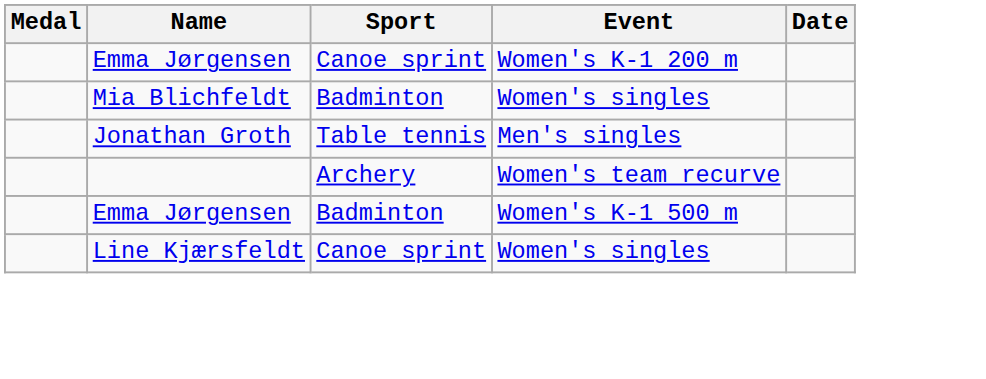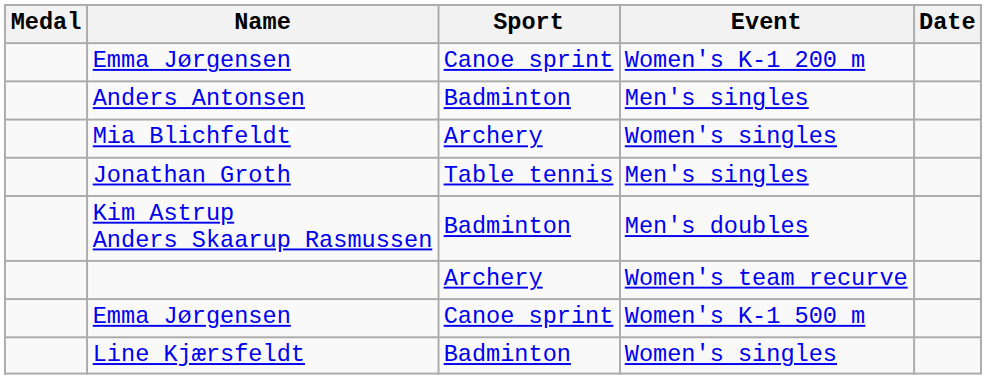 <table class="wikitable sortable" style="font-size: 95%">
 <tr>
 <th>Medal</th>
 <th>Name</th>
 <th>Sport</th>
 <th>Event</th>
 <th>Date</th>
 </tr>
 <tr>
 <td></td>
 <td><a href='#'>Emma Jørgensen</a></td>
 <td><a href='#'>Canoe sprint</a></td>
 <td><a href='#'>Women's K-1 200 m</a></td>
 <td></td>
 </tr>
 <tr>
 <td></td>
+<td><a href='#'>Anders Antonsen</a></td>
+<td><a href='#'>Badminton</a></td>
+<td><a href='#'>Men's singles</a></td>
+<td></td>
+</tr>
+<tr>
+<td></td>
 <td><a href='#'>Mia Blichfeldt</a></td>
-<td><a href='#'>Badminton</a></td>
+<td><a href='#'>Archery</a></td>
 <td><a href='#'>Women's singles</a></td>
 <td></td>
 </tr>
 <tr>
 <td></td>
 <td><a href='#'>Jonathan Groth</a></td>
 <td><a href='#'>Table tennis</a></td>
 <td><a href='#'>Men's singles</a></td>
 <td></td>
 </tr>
 <tr>
 <td></td>
+<td><a href='#'>Kim Astrup</a><br><a href='#'>Anders Skaarup Rasmussen</a></td>
+<td><a href='#'>Badminton</a></td>
+<td><a href='#'>Men's doubles</a></td>
+<td></td>
+</tr>
+<tr>
+<td></td>
 <td></td>
 <td><a href='#'>Archery</a></td>
 <td><a href='#'>Women's team recurve</a></td>
 <td></td>
 </tr>
 <tr>
 <td></td>
 <td><a href='#'>Emma Jørgensen</a></td>
-<td><a href='#'>Badminton</a></td>
+<td><a href='#'>Canoe sprint</a></td>
 <td><a href='#'>Women's K-1 500 m</a></td>
 <td></td>
 </tr>
 <tr>
 <td></td>
 <td><a href='#'>Line Kjærsfeldt</a></td>
-<td><a href='#'>Canoe sprint</a></td>
+<td><a href='#'>Badminton</a></td>
 <td><a href='#'>Women's singles</a></td>
 <td></td>
 </tr>
 </table>
